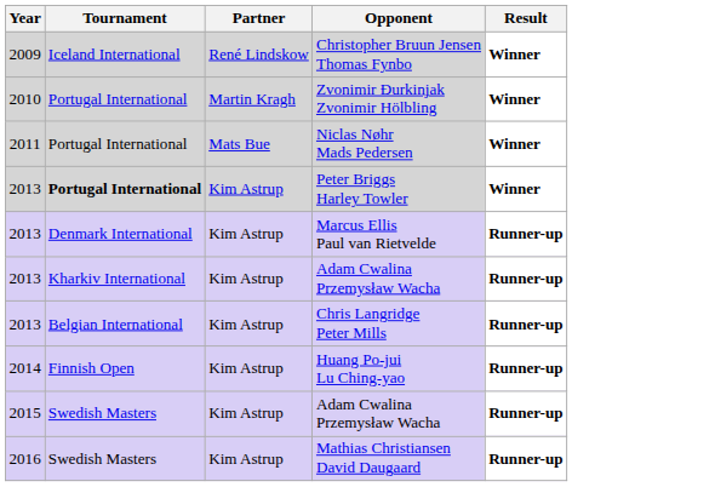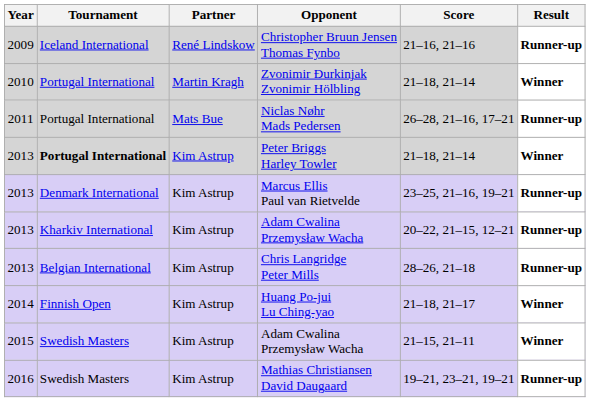 <table class="sortable wikitable" style="font-size: 90%;">
 <tr>
 <th>Year</th>
 <th>Tournament</th>
 <th>Partner</th>
 <th>Opponent</th>
+<th>Score</th>
 <th>Result</th>
 </tr>
 <tr style="background:#D5D5D5">
 <td align="center">2009</td>
 <td align="left"><a href='#'>Iceland International</a></td>
 <td align="left"> <a href='#'>René Lindskow</a></td>
 <td align="left"> <a href='#'>Christopher Bruun Jensen</a><br> <a href='#'>Thomas Fynbo</a></td>
-<td style="text-align:left; background:white"> <strong>Winner</strong></td>
+<td align="left">21–16, 21–16</td>
+<td style="text-align:left; background:white"> <strong>Runner-up</strong></td>
 </tr>
 <tr style="background:#D5D5D5">
 <td align="center">2010</td>
 <td align="left"><a href='#'>Portugal International</a></td>
 <td align="left"> <a href='#'>Martin Kragh</a></td>
 <td align="left"> <a href='#'>Zvonimir Đurkinjak</a><br> <a href='#'>Zvonimir Hölbling</a></td>
+<td align="left">21–18, 21–14</td>
 <td style="text-align:left; background:white"> <strong>Winner</strong></td>
 </tr>
 <tr style="background:#D5D5D5">
 <td align="center">2011</td>
 <td align="left">Portugal International</td>
 <td align="left"> <a href='#'>Mats Bue</a></td>
 <td align="left"> <a href='#'>Niclas Nøhr</a><br> <a href='#'>Mads Pedersen</a></td>
-<td style="text-align:left; background:white"> <strong>Winner</strong></td>
+<td align="left">26–28, 21–16, 17–21</td>
+<td style="text-align:left; background:white"> <strong>Runner-up</strong></td>
 </tr>
 <tr style="background:#D5D5D5">
 <td align="center">2013</td>
 <td align="left"><strong>Portugal International</strong></td>
 <td align="left"> <a href='#'>Kim Astrup</a></td>
 <td align="left"> <a href='#'>Peter Briggs</a><br> <a href='#'>Harley Towler</a></td>
+<td align="left">21–18, 21–14</td>
 <td style="text-align:left; background:white"> <strong>Winner</strong></td>
 </tr>
 <tr style="background:#D8CEF6">
 <td align="center">2013</td>
 <td align="left"><a href='#'>Denmark International</a></td>
 <td align="left"> Kim Astrup</td>
 <td align="left"> <a href='#'>Marcus Ellis</a><br> Paul van Rietvelde</td>
+<td align="left">23–25, 21–16, 19–21</td>
 <td style="text-align:left; background:white"> <strong>Runner-up</strong></td>
 </tr>
 <tr style="background:#D8CEF6">
 <td align="center">2013</td>
 <td align="left"><a href='#'>Kharkiv International</a></td>
 <td align="left"> Kim Astrup</td>
 <td align="left"> <a href='#'>Adam Cwalina</a><br> <a href='#'>Przemysław Wacha</a></td>
+<td align="left">20–22, 21–15, 12–21</td>
 <td style="text-align:left; background:white"> <strong>Runner-up</strong></td>
 </tr>
 <tr style="background:#D8CEF6">
 <td align="center">2013</td>
 <td align="left"><a href='#'>Belgian International</a></td>
 <td align="left"> Kim Astrup</td>
 <td align="left"> <a href='#'>Chris Langridge</a><br> <a href='#'>Peter Mills</a></td>
+<td align="left">28–26, 21–18</td>
 <td style="text-align:left; background:white"> <strong>Runner-up</strong></td>
 </tr>
 <tr style="background:#D8CEF6">
 <td align="center">2014</td>
 <td align="left"><a href='#'>Finnish Open</a></td>
 <td align="left"> Kim Astrup</td>
 <td align="left"> <a href='#'>Huang Po-jui</a><br> <a href='#'>Lu Ching-yao</a></td>
-<td style="text-align:left; background:white"> <strong>Runner-up</strong></td>
+<td align="left">21–18, 21–17</td>
+<td style="text-align:left; background:white"> <strong>Winner</strong></td>
 </tr>
 <tr style="background:#D8CEF6">
 <td align="center">2015</td>
 <td align="left"><a href='#'>Swedish Masters</a></td>
 <td align="left"> Kim Astrup</td>
 <td align="left"> Adam Cwalina<br> Przemysław Wacha</td>
-<td style="text-align:left; background:white"> <strong>Runner-up</strong></td>
+<td align="left">21–15, 21–11</td>
+<td style="text-align:left; background:white"> <strong>Winner</strong></td>
 </tr>
 <tr style="background:#D8CEF6">
 <td align="center">2016</td>
 <td align="left">Swedish Masters</td>
 <td align="left"> Kim Astrup</td>
 <td align="left"> <a href='#'>Mathias Christiansen</a><br> <a href='#'>David Daugaard</a></td>
+<td align="left">19–21, 23–21, 19–21</td>
 <td style="text-align:left; background:white"> <strong>Runner-up</strong></td>
 </tr>
 </table>
